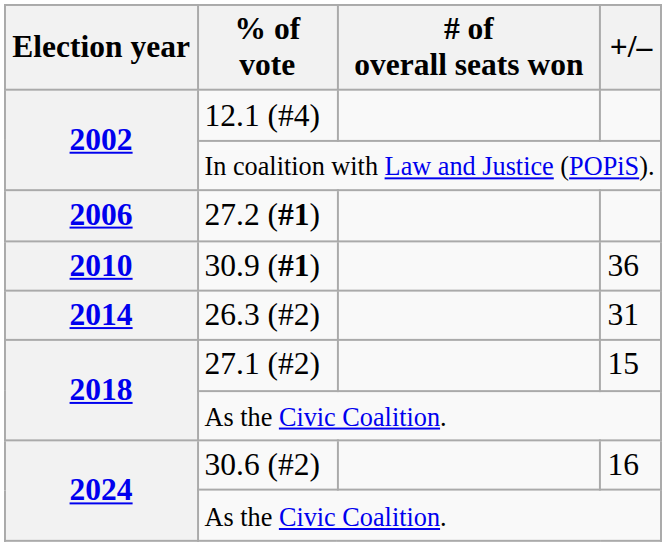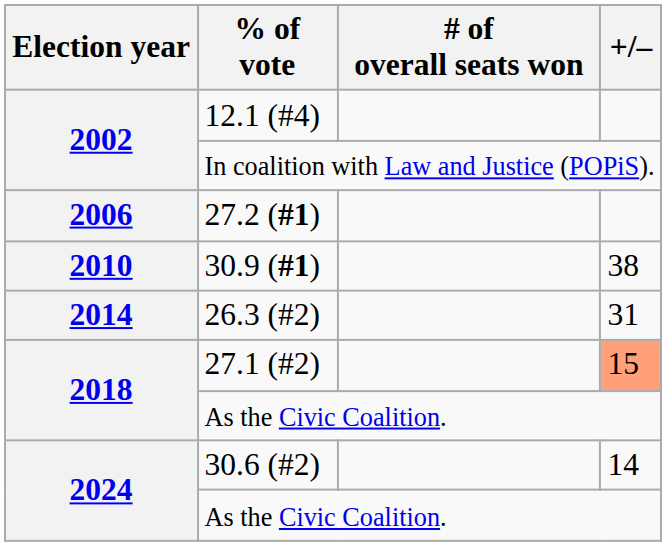 <table class=wikitable>
 <tr>
 <th>Election year</th>
 <th>% of<br>vote</th>
 <th># of<br>overall seats won</th>
 <th>+/–</th>
 </tr>
 <tr>
 <th rowspan="2"><a href='#'>2002</a></th>
 <td>12.1 (#4)</td>
 <td></td>
 <td></td>
 </tr>
 <tr>
 <td colspan="4"><small>In coalition with <a href='#'>Law and Justice</a> (<a href='#'>POPiS</a>).</small></td>
 </tr>
 <tr>
 <th><a href='#'>2006</a></th>
 <td>27.2 (<strong>#1</strong>)</td>
 <td></td>
 <td></td>
 </tr>
 <tr>
 <th><a href='#'>2010</a></th>
 <td>30.9 (<strong>#1</strong>)</td>
 <td></td>
-<td> 36</td>
+<td> 38</td>
 </tr>
 <tr>
 <th><a href='#'>2014</a></th>
 <td>26.3 (#2)</td>
 <td></td>
 <td> 31</td>
 </tr>
 <tr>
 <th rowspan="2"><a href='#'>2018</a></th>
 <td>27.1 (#2)</td>
 <td></td>
-<td> 15</td>
+<td style="background: lightsalmon;"> 15</td>
 </tr>
 <tr>
 <td colspan="4"><small>As the <a href='#'>Civic Coalition</a>.</small></td>
 </tr>
 <tr>
 <th rowspan="2"><a href='#'>2024</a></th>
 <td>30.6 (#2)</td>
 <td></td>
-<td> 16</td>
+<td> 14</td>
 </tr>
 <tr>
 <td colspan="4"><small>As the <a href='#'>Civic Coalition</a>.</small></td>
 </tr>
 </table>
